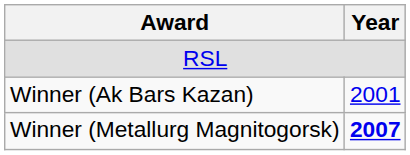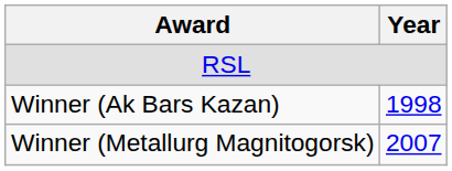 <table class="wikitable">
 <tr>
 <th>Award</th>
 <th>Year</th>
 </tr>
 <tr ALIGN="center" bgcolor="#e0e0e0">
 <td colspan="3"><a href='#'>RSL</a></td>
 </tr>
 <tr>
 <td>Winner (Ak Bars Kazan)</td>
-<td><a href='#'>2001</a></td>
+<td><a href='#'>1998</a></td>
 </tr>
 <tr>
 <td>Winner (Metallurg Magnitogorsk)</td>
-<td><strong><a href='#'>2007</a></strong></td>
+<td><a href='#'>2007</a></td>
 </tr>
 </table>
